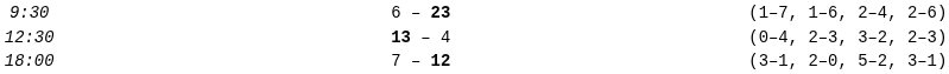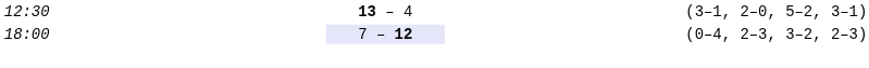 <table style="text-align:center">
 <tr>
 <th width=100></th>
 <th width=200></th>
 <th width=100></th>
 <th width=200></th>
 </tr>
 <tr>
-<td><em>9:30</em></td>
-<td align=right></td>
-<td>6 – <strong>23</strong></td>
-<td align=left><strong></strong></td>
-<td>(1–7, 1–6, 2–4, 2–6)</td>
-</tr>
-<tr>
 <td><em>12:30</em></td>
 <td align=right><strong></strong></td>
 <td><strong>13</strong> – 4</td>
 <td align=left></td>
-<td>(0–4, 2–3, 3–2, 2–3)</td>
+<td>(3–1, 2–0, 5–2, 3–1)</td>
 </tr>
 <tr>
 <td><em>18:00</em></td>
 <td align=right></td>
-<td>7 – <strong>12</strong></td>
+<td style="background: lavender;">7 – <strong>12</strong></td>
 <td align=left><strong></strong></td>
-<td>(3–1, 2–0, 5–2, 3–1)</td>
+<td>(0–4, 2–3, 3–2, 2–3)</td>
 </tr>
 </table>
